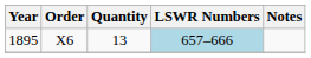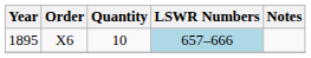 <table class="wikitable">
 <tr>
 <th>Year</th>
 <th>Order</th>
 <th>Quantity</th>
 <th>LSWR Numbers</th>
 <th>Notes</th>
 </tr>
 <tr style="text-align:center">
 <td>1895</td>
 <td>X6</td>
-<td>13</td>
+<td>10</td>
 <td style="background: lightblue;">657–666</td>
 <td></td>
 </tr>
 <tr>
 </tr>
 </table>
